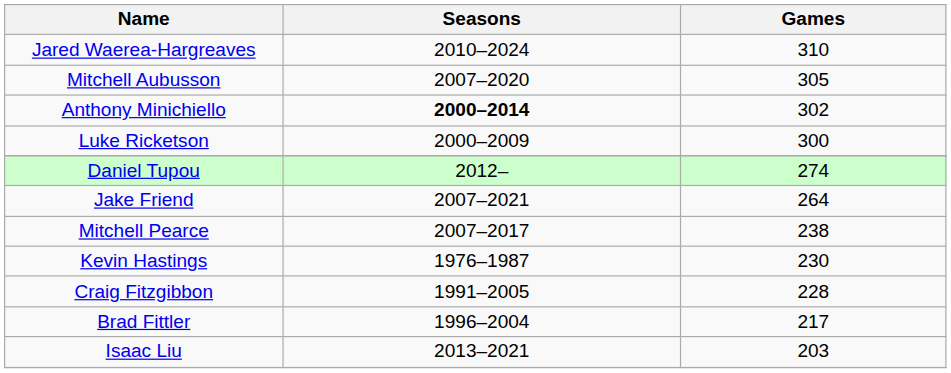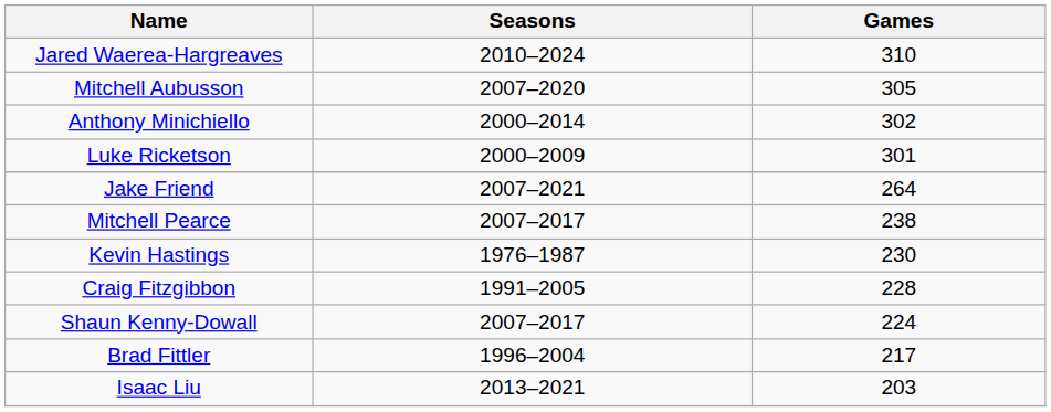 <table class="wikitable" width="50%" style="text-align: center;">
 <tr>
 <th width="10%">Name</th>
 <th width="15%">Seasons</th>
 <th width="10%">Games</th>
 </tr>
 <tr>
 <td><a href='#'>Jared Waerea-Hargreaves</a></td>
 <td>2010–2024</td>
 <td>310</td>
 </tr>
 <tr>
 <td><a href='#'>Mitchell Aubusson</a></td>
 <td>2007–2020</td>
 <td>305</td>
 </tr>
 <tr>
 <td><a href='#'>Anthony Minichiello</a></td>
-<td><strong>2000–2014</strong></td>
+<td>2000–2014</td>
 <td>302</td>
 </tr>
 <tr>
 <td><a href='#'>Luke Ricketson</a></td>
 <td>2000–2009</td>
-<td>300</td>
+<td>301</td>
 </tr>
 <tr>
-</tr>
-<tr bgcolor="#CCFFCC">
-<td><a href='#'>Daniel Tupou</a></td>
-<td>2012–</td>
-<td>274</td>
 </tr>
 <tr>
 <td><a href='#'>Jake Friend</a></td>
 <td>2007–2021</td>
 <td>264</td>
 </tr>
 <tr>
 <td><a href='#'>Mitchell Pearce</a></td>
 <td>2007–2017</td>
 <td>238</td>
 </tr>
 <tr>
 <td><a href='#'>Kevin Hastings</a></td>
 <td>1976–1987</td>
 <td>230</td>
 </tr>
 <tr>
 <td><a href='#'>Craig Fitzgibbon</a></td>
 <td>1991–2005</td>
 <td>228</td>
 </tr>
 <tr>
+<td><a href='#'>Shaun Kenny-Dowall</a></td>
+<td>2007–2017</td>
+<td>224</td>
+</tr>
+<tr>
 <td><a href='#'>Brad Fittler</a></td>
 <td>1996–2004</td>
 <td>217</td>
 </tr>
 <tr>
 <td><a href='#'>Isaac Liu</a></td>
 <td>2013–2021</td>
 <td>203</td>
 </tr>
 <tr>
 </tr>
 </table>
